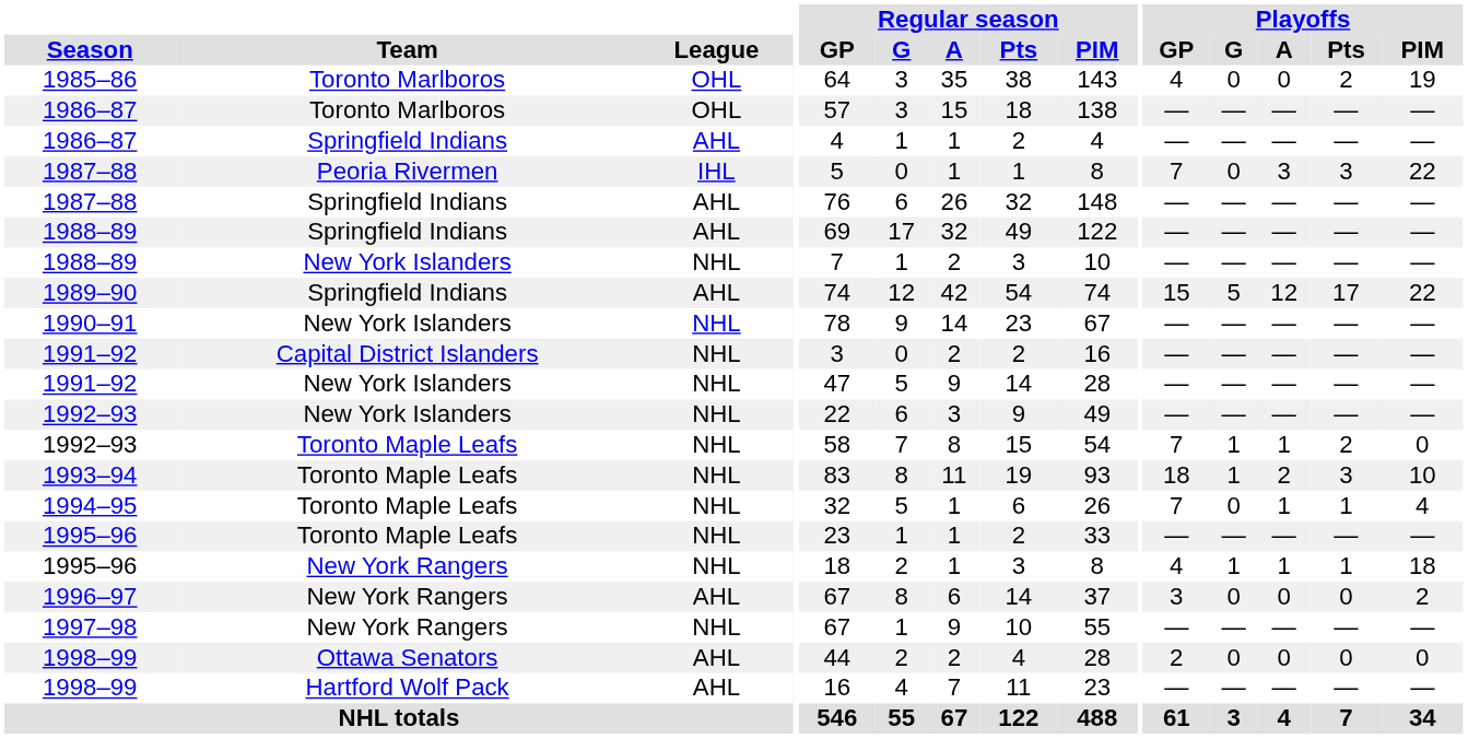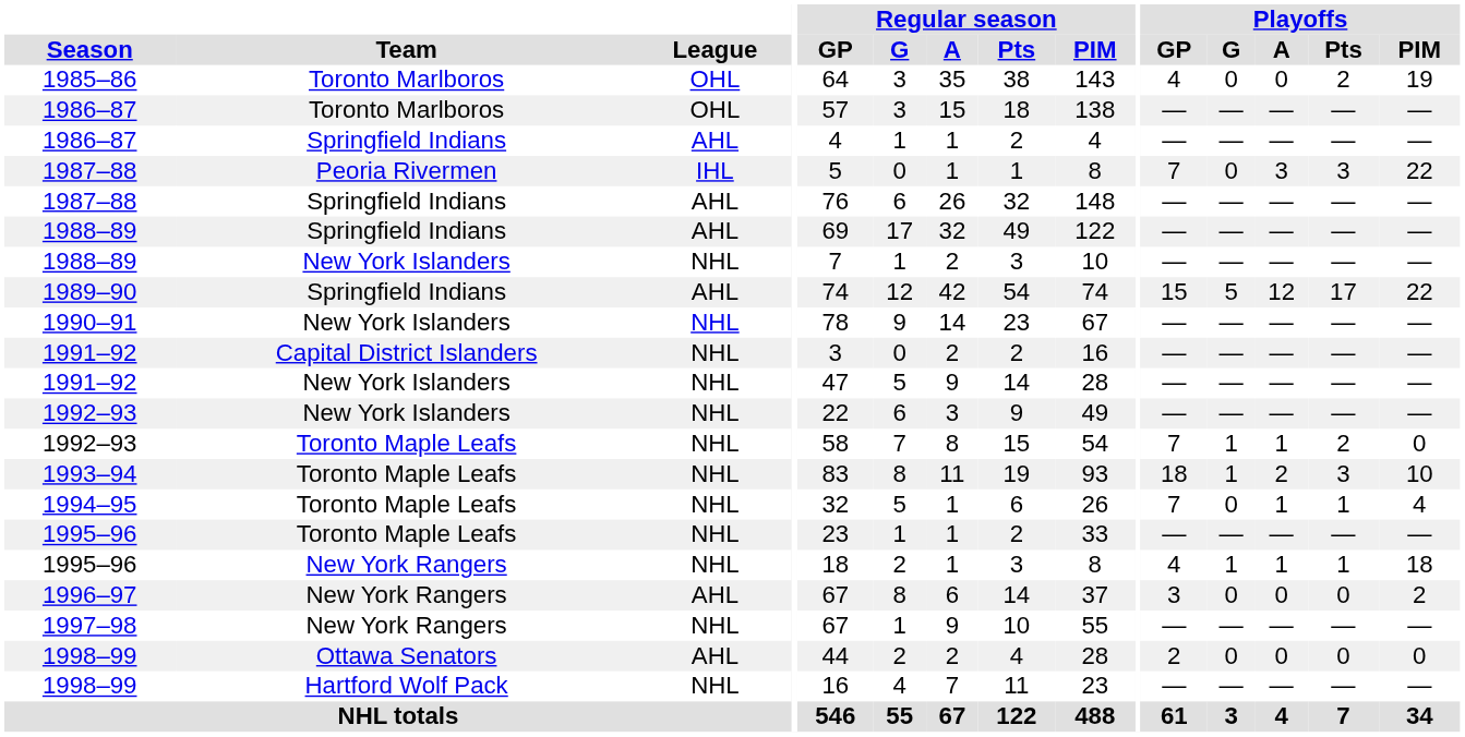 <table border="0" cellpadding="1" cellspacing="0" style="text-align:center; width:60em">
 <tr bgcolor="#e0e0e0">
 <th colspan="3" bgcolor="#ffffff"></th>
 <th rowspan="100" bgcolor="#ffffff"></th>
 <th colspan="5"><a href='#'>Regular season</a></th>
 <th rowspan="100" bgcolor="#ffffff"></th>
 <th colspan="5"><a href='#'>Playoffs</a></th>
 </tr>
 <tr bgcolor="#e0e0e0">
 <th><a href='#'>Season</a></th>
 <th>Team</th>
 <th>League</th>
 <th>GP</th>
 <th><a href='#'>G</a></th>
 <th><a href='#'>A</a></th>
 <th><a href='#'>Pts</a></th>
 <th><a href='#'>PIM</a></th>
 <th>GP</th>
 <th>G</th>
 <th>A</th>
 <th>Pts</th>
 <th>PIM</th>
 </tr>
 <tr>
 <td><a href='#'>1985–86</a></td>
 <td><a href='#'>Toronto Marlboros</a></td>
 <td><a href='#'>OHL</a></td>
 <td>64</td>
 <td>3</td>
 <td>35</td>
 <td>38</td>
 <td>143</td>
 <td>4</td>
 <td>0</td>
 <td>0</td>
 <td>2</td>
 <td>19</td>
 </tr>
 <tr bgcolor="f0f0f0">
 <td><a href='#'>1986–87</a></td>
 <td>Toronto Marlboros</td>
 <td>OHL</td>
 <td>57</td>
 <td>3</td>
 <td>15</td>
 <td>18</td>
 <td>138</td>
 <td>—</td>
 <td>—</td>
 <td>—</td>
 <td>—</td>
 <td>—</td>
 </tr>
 <tr>
 <td><a href='#'>1986–87</a></td>
 <td><a href='#'>Springfield Indians</a></td>
 <td><a href='#'>AHL</a></td>
 <td>4</td>
 <td>1</td>
 <td>1</td>
 <td>2</td>
 <td>4</td>
 <td>—</td>
 <td>—</td>
 <td>—</td>
 <td>—</td>
 <td>—</td>
 </tr>
 <tr bgcolor="f0f0f0">
 <td><a href='#'>1987–88</a></td>
 <td><a href='#'>Peoria Rivermen</a></td>
 <td><a href='#'>IHL</a></td>
 <td>5</td>
 <td>0</td>
 <td>1</td>
 <td>1</td>
 <td>8</td>
 <td>7</td>
 <td>0</td>
 <td>3</td>
 <td>3</td>
 <td>22</td>
 </tr>
 <tr>
 <td><a href='#'>1987–88</a></td>
 <td>Springfield Indians</td>
 <td>AHL</td>
 <td>76</td>
 <td>6</td>
 <td>26</td>
 <td>32</td>
 <td>148</td>
 <td>—</td>
 <td>—</td>
 <td>—</td>
 <td>—</td>
 <td>—</td>
 </tr>
 <tr bgcolor="f0f0f0">
 <td><a href='#'>1988–89</a></td>
 <td>Springfield Indians</td>
 <td>AHL</td>
 <td>69</td>
 <td>17</td>
 <td>32</td>
 <td>49</td>
 <td>122</td>
 <td>—</td>
 <td>—</td>
 <td>—</td>
 <td>—</td>
 <td>—</td>
 </tr>
 <tr>
 <td><a href='#'>1988–89</a></td>
 <td><a href='#'>New York Islanders</a></td>
 <td>NHL</td>
 <td>7</td>
 <td>1</td>
 <td>2</td>
 <td>3</td>
 <td>10</td>
 <td>—</td>
 <td>—</td>
 <td>—</td>
 <td>—</td>
 <td>—</td>
 </tr>
 <tr bgcolor="f0f0f0">
 <td><a href='#'>1989–90</a></td>
 <td>Springfield Indians</td>
 <td>AHL</td>
 <td>74</td>
 <td>12</td>
 <td>42</td>
 <td>54</td>
 <td>74</td>
 <td>15</td>
 <td>5</td>
 <td>12</td>
 <td>17</td>
 <td>22</td>
 </tr>
 <tr>
 <td><a href='#'>1990–91</a></td>
 <td>New York Islanders</td>
 <td><a href='#'>NHL</a></td>
 <td>78</td>
 <td>9</td>
 <td>14</td>
 <td>23</td>
 <td>67</td>
 <td>—</td>
 <td>—</td>
 <td>—</td>
 <td>—</td>
 <td>—</td>
 </tr>
 <tr bgcolor="f0f0f0">
 <td><a href='#'>1991–92</a></td>
 <td><a href='#'>Capital District Islanders</a></td>
 <td>NHL</td>
 <td>3</td>
 <td>0</td>
 <td>2</td>
 <td>2</td>
 <td>16</td>
 <td>—</td>
 <td>—</td>
 <td>—</td>
 <td>—</td>
 <td>—</td>
 </tr>
 <tr>
 <td><a href='#'>1991–92</a></td>
 <td>New York Islanders</td>
 <td>NHL</td>
 <td>47</td>
 <td>5</td>
 <td>9</td>
 <td>14</td>
 <td>28</td>
 <td>—</td>
 <td>—</td>
 <td>—</td>
 <td>—</td>
 <td>—</td>
 </tr>
 <tr bgcolor="f0f0f0">
 <td><a href='#'>1992–93</a></td>
 <td>New York Islanders</td>
 <td>NHL</td>
 <td>22</td>
 <td>6</td>
 <td>3</td>
 <td>9</td>
 <td>49</td>
 <td>—</td>
 <td>—</td>
 <td>—</td>
 <td>—</td>
 <td>—</td>
 </tr>
 <tr>
 <td>1992–93</td>
 <td><a href='#'>Toronto Maple Leafs</a></td>
 <td>NHL</td>
 <td>58</td>
 <td>7</td>
 <td>8</td>
 <td>15</td>
 <td>54</td>
 <td>7</td>
 <td>1</td>
 <td>1</td>
 <td>2</td>
 <td>0</td>
 </tr>
 <tr bgcolor="f0f0f0">
 <td><a href='#'>1993–94</a></td>
 <td>Toronto Maple Leafs</td>
 <td>NHL</td>
 <td>83</td>
 <td>8</td>
 <td>11</td>
 <td>19</td>
 <td>93</td>
 <td>18</td>
 <td>1</td>
 <td>2</td>
 <td>3</td>
 <td>10</td>
 </tr>
 <tr>
 <td><a href='#'>1994–95</a></td>
 <td>Toronto Maple Leafs</td>
 <td>NHL</td>
 <td>32</td>
 <td>5</td>
 <td>1</td>
 <td>6</td>
 <td>26</td>
 <td>7</td>
 <td>0</td>
 <td>1</td>
 <td>1</td>
 <td>4</td>
 </tr>
 <tr bgcolor="f0f0f0">
 <td><a href='#'>1995–96</a></td>
 <td>Toronto Maple Leafs</td>
 <td>NHL</td>
 <td>23</td>
 <td>1</td>
 <td>1</td>
 <td>2</td>
 <td>33</td>
 <td>—</td>
 <td>—</td>
 <td>—</td>
 <td>—</td>
 <td>—</td>
 </tr>
 <tr>
 <td>1995–96</td>
 <td><a href='#'>New York Rangers</a></td>
 <td>NHL</td>
 <td>18</td>
 <td>2</td>
 <td>1</td>
 <td>3</td>
 <td>8</td>
 <td>4</td>
 <td>1</td>
 <td>1</td>
 <td>1</td>
 <td>18</td>
 </tr>
 <tr bgcolor="f0f0f0">
 <td><a href='#'>1996–97</a></td>
 <td>New York Rangers</td>
 <td>AHL</td>
 <td>67</td>
 <td>8</td>
 <td>6</td>
 <td>14</td>
 <td>37</td>
 <td>3</td>
 <td>0</td>
 <td>0</td>
 <td>0</td>
 <td>2</td>
 </tr>
 <tr>
 <td><a href='#'>1997–98</a></td>
 <td>New York Rangers</td>
 <td>NHL</td>
 <td>67</td>
 <td>1</td>
 <td>9</td>
 <td>10</td>
 <td>55</td>
 <td>—</td>
 <td>—</td>
 <td>—</td>
 <td>—</td>
 <td>—</td>
 </tr>
 <tr bgcolor="f0f0f0">
 <td><a href='#'>1998–99</a></td>
 <td><a href='#'>Ottawa Senators</a></td>
 <td>AHL</td>
 <td>44</td>
 <td>2</td>
 <td>2</td>
 <td>4</td>
 <td>28</td>
 <td>2</td>
 <td>0</td>
 <td>0</td>
 <td>0</td>
 <td>0</td>
 </tr>
 <tr>
 <td><a href='#'>1998–99</a></td>
 <td><a href='#'>Hartford Wolf Pack</a></td>
-<td>AHL</td>
+<td>NHL</td>
 <td>16</td>
 <td>4</td>
 <td>7</td>
 <td>11</td>
 <td>23</td>
 <td>—</td>
 <td>—</td>
 <td>—</td>
 <td>—</td>
 <td>—</td>
 </tr>
 <tr bgcolor="#e0e0e0">
 <th colspan="3">NHL totals</th>
 <th>546</th>
 <th>55</th>
 <th>67</th>
 <th>122</th>
 <th>488</th>
 <th>61</th>
 <th>3</th>
 <th>4</th>
 <th>7</th>
 <th>34</th>
 </tr>
 </table>
